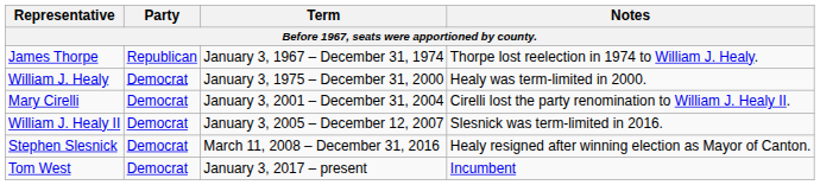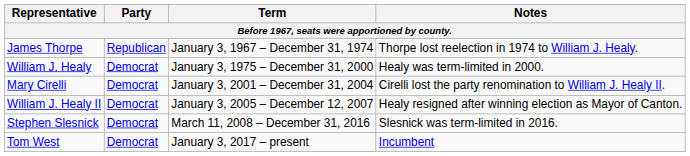 <table class=wikitable>
 <tr valign=bottom>
 <th>Representative</th>
 <th>Party</th>
 <th>Term</th>
 <th>Notes</th>
 </tr>
 <tr>
 <th colspan=5 style="font-size: 80%;"><em>Before 1967, seats were apportioned by county.</em></th>
 </tr>
 <tr>
 <td><a href='#'>James Thorpe</a></td>
 <td><a href='#'>Republican</a></td>
 <td>January 3, 1967 – December 31, 1974</td>
 <td>Thorpe lost reelection in 1974 to <a href='#'>William J. Healy</a>.</td>
 </tr>
 <tr>
 <td><a href='#'>William J. Healy</a></td>
 <td><a href='#'>Democrat</a></td>
 <td>January 3, 1975 – December 31, 2000</td>
 <td>Healy was term-limited in 2000.</td>
 </tr>
 <tr>
 <td><a href='#'>Mary Cirelli</a></td>
 <td><a href='#'>Democrat</a></td>
 <td>January 3, 2001 – December 31, 2004</td>
 <td>Cirelli lost the party renomination to <a href='#'>William J. Healy II</a>.</td>
 </tr>
 <tr>
 <td><a href='#'>William J. Healy II</a></td>
 <td><a href='#'>Democrat</a></td>
 <td>January 3, 2005 – December 12, 2007</td>
-<td>Slesnick was term-limited in 2016.</td>
+<td>Healy resigned after winning election as Mayor of Canton.</td>
 </tr>
 <tr>
 <td><a href='#'>Stephen Slesnick</a></td>
 <td><a href='#'>Democrat</a></td>
 <td>March 11, 2008 – December 31, 2016</td>
-<td>Healy resigned after winning election as Mayor of Canton.</td>
+<td>Slesnick was term-limited in 2016.</td>
 </tr>
 <tr>
 <td><a href='#'>Tom West</a></td>
 <td><a href='#'>Democrat</a></td>
 <td>January 3, 2017 – present</td>
 <td><a href='#'>Incumbent</a></td>
 </tr>
 </table>
